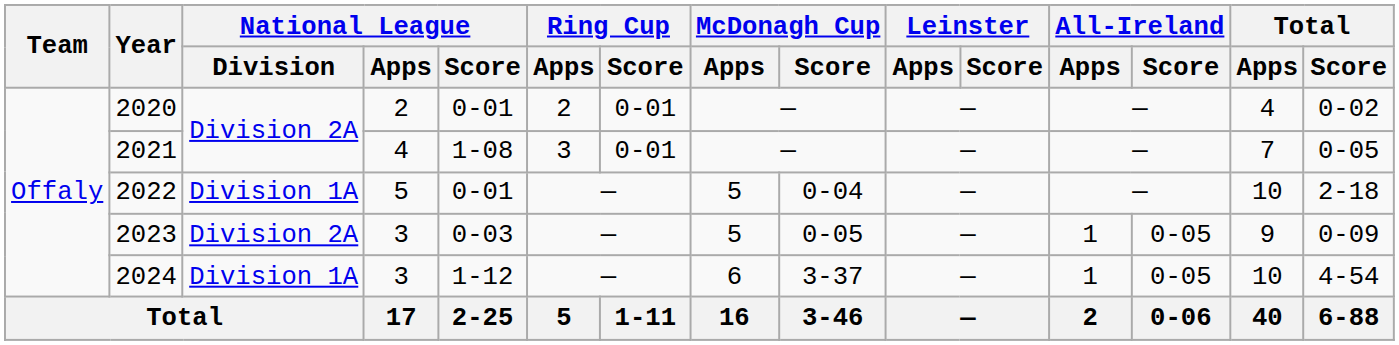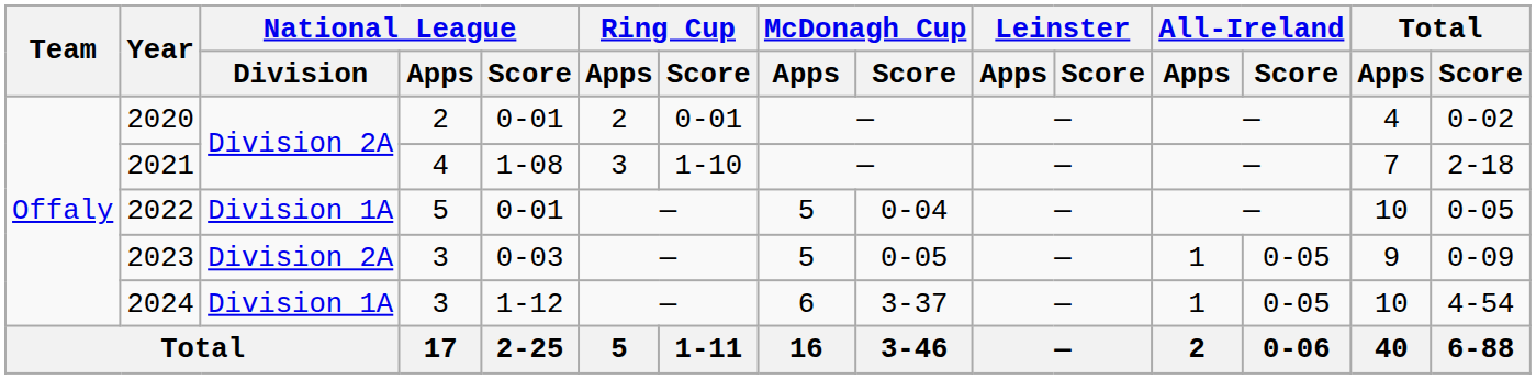 <table class="wikitable" style="text-align:center">
 <tr>
 <th rowspan="2">Team</th>
 <th rowspan="2">Year</th>
 <th colspan="3"><a href='#'>National League</a></th>
 <th colspan="2"><a href='#'>Ring Cup</a></th>
 <th colspan="2"><a href='#'>McDonagh Cup</a></th>
 <th colspan="2"><a href='#'>Leinster</a></th>
 <th colspan="2"><a href='#'>All-Ireland</a></th>
 <th colspan="2">Total</th>
 </tr>
 <tr>
 <th>Division</th>
 <th>Apps</th>
 <th>Score</th>
 <th>Apps</th>
 <th>Score</th>
 <th>Apps</th>
 <th>Score</th>
 <th>Apps</th>
 <th>Score</th>
 <th>Apps</th>
 <th>Score</th>
 <th>Apps</th>
 <th>Score</th>
 </tr>
 <tr>
 <td rowspan="5"><a href='#'>Offaly</a></td>
 <td>2020</td>
 <td rowspan="2"><a href='#'>Division 2A</a></td>
 <td>2</td>
 <td>0-01</td>
 <td>2</td>
 <td>0-01</td>
 <td colspan=2>—</td>
 <td colspan=2>—</td>
 <td colspan=2>—</td>
 <td>4</td>
 <td>0-02</td>
 </tr>
 <tr>
 <td>2021</td>
 <td>4</td>
 <td>1-08</td>
 <td>3</td>
-<td>0-01</td>
+<td>1-10</td>
 <td colspan=2>—</td>
 <td colspan=2>—</td>
 <td colspan=2>—</td>
 <td>7</td>
-<td>0-05</td>
+<td>2-18</td>
 </tr>
 <tr>
 <td>2022</td>
 <td rowspan="1"><a href='#'>Division 1A</a></td>
 <td>5</td>
 <td>0-01</td>
 <td colspan=2>—</td>
 <td>5</td>
 <td>0-04</td>
 <td colspan=2>—</td>
 <td colspan=2>—</td>
 <td>10</td>
-<td>2-18</td>
+<td>0-05</td>
 </tr>
 <tr>
 <td>2023</td>
 <td rowspan="1"><a href='#'>Division 2A</a></td>
 <td>3</td>
 <td>0-03</td>
 <td colspan=2>—</td>
 <td>5</td>
 <td>0-05</td>
 <td colspan=2>—</td>
 <td>1</td>
 <td>0-05</td>
 <td>9</td>
 <td>0-09</td>
 </tr>
 <tr>
 <td>2024</td>
 <td rowspan="1"><a href='#'>Division 1A</a></td>
 <td>3</td>
 <td>1-12</td>
 <td colspan=2>—</td>
 <td>6</td>
 <td>3-37</td>
 <td colspan=2>—</td>
 <td>1</td>
 <td>0-05</td>
 <td>10</td>
 <td>4-54</td>
 </tr>
 <tr>
 <th colspan="3">Total</th>
 <th>17</th>
 <th>2-25</th>
 <th>5</th>
 <th>1-11</th>
 <th>16</th>
 <th>3-46</th>
 <th colspan=2>—</th>
 <th>2</th>
 <th>0-06</th>
 <th>40</th>
 <th>6-88</th>
 </tr>
 </table>
